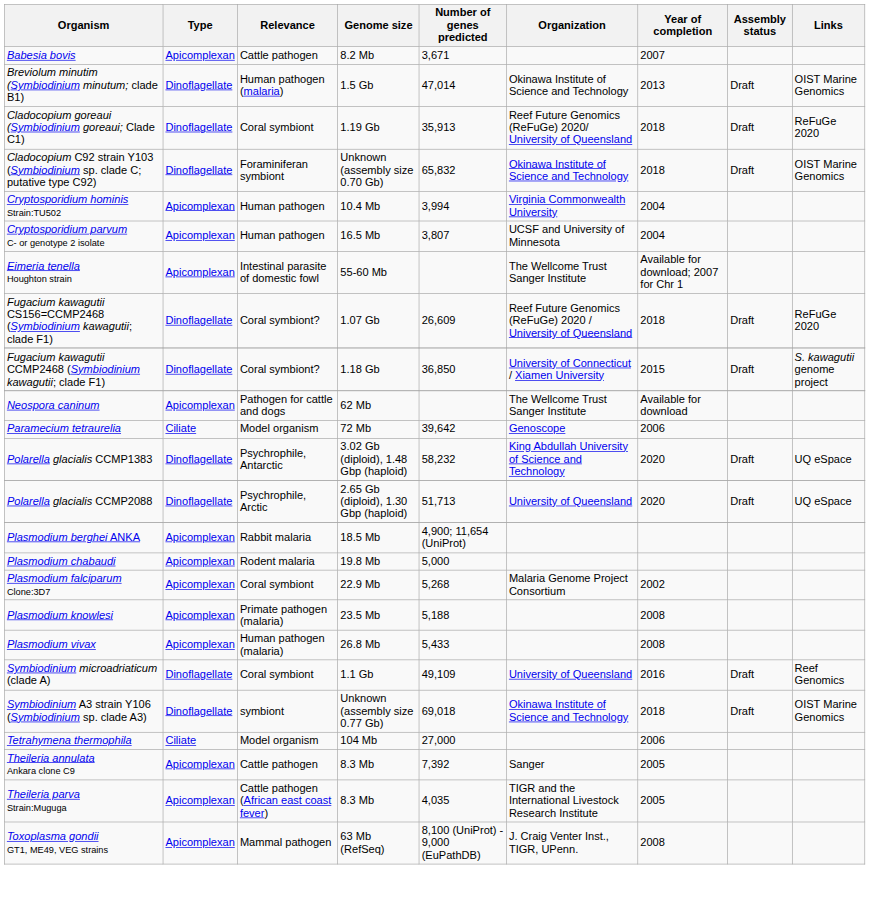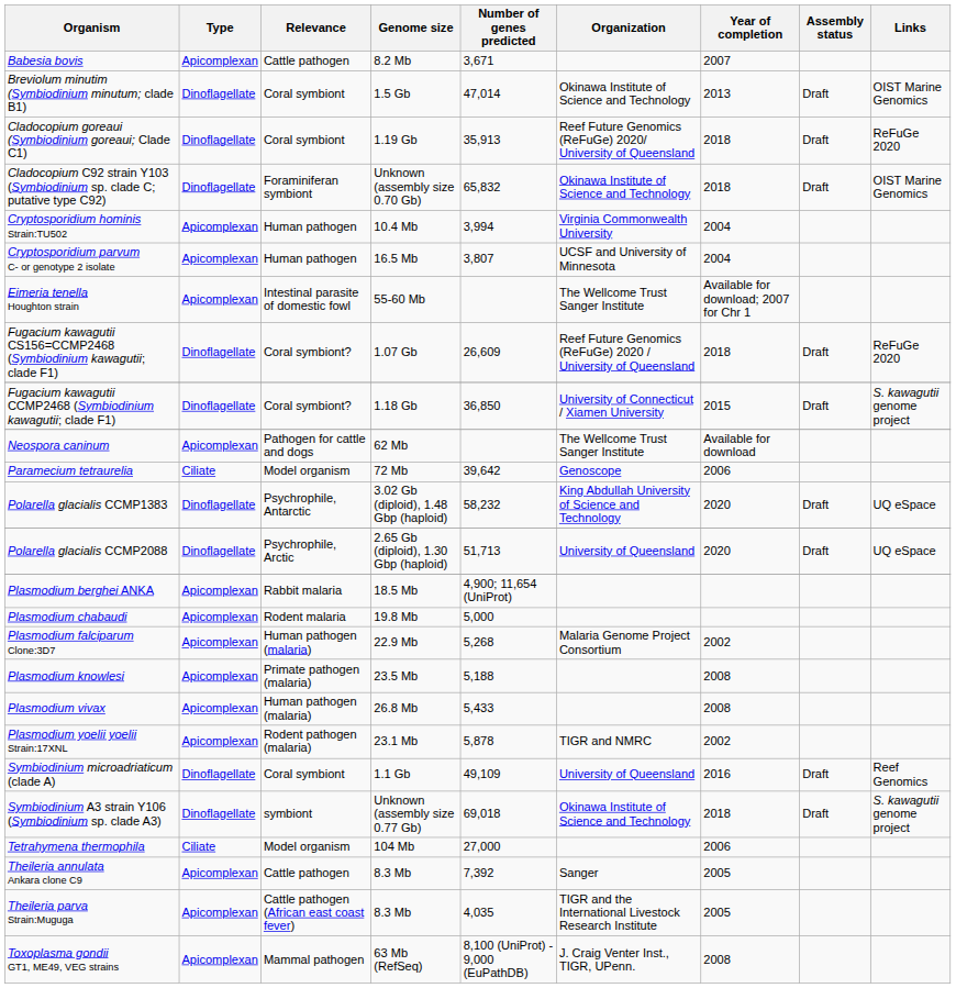 <table class="wikitable sortable" style="border:1px solid #aaa;">
 <tr>
 <th>Organism</th>
 <th>Type</th>
 <th>Relevance</th>
 <th>Genome size</th>
 <th>Number of genes predicted</th>
 <th>Organization</th>
 <th>Year of completion</th>
 <th><strong>Assembly status</strong></th>
 <th>Links</th>
 </tr>
 <tr>
 <td><em><a href='#'>Babesia bovis</a></em></td>
 <td><a href='#'>Apicomplexan</a></td>
 <td>Cattle pathogen</td>
 <td>8.2 Mb</td>
 <td>3,671</td>
 <td></td>
 <td>2007</td>
 <td></td>
 <td></td>
 </tr>
 <tr>
 <td><em>Breviolum minutim (<a href='#'>Symbiodinium</a> minutum;</em> clade B1)</td>
 <td><a href='#'>Dinoflagellate</a></td>
-<td>Human pathogen (<a href='#'>malaria</a>)</td>
+<td>Coral symbiont</td>
 <td>1.5 Gb</td>
 <td>47,014</td>
 <td>Okinawa Institute of Science and Technology</td>
 <td>2013</td>
 <td>Draft</td>
 <td>OIST Marine Genomics</td>
 </tr>
 <tr>
 <td><em>Cladocopium goreaui (<a href='#'>Symbiodinium</a> goreaui;</em> Clade C1)</td>
 <td><a href='#'>Dinoflagellate</a></td>
 <td>Coral symbiont</td>
 <td>1.19 Gb</td>
 <td>35,913</td>
 <td>Reef Future Genomics (ReFuGe) 2020/ <a href='#'>University of Queensland</a></td>
 <td>2018</td>
 <td>Draft</td>
 <td>ReFuGe 2020</td>
 </tr>
 <tr>
 <td><em>Cladocopium</em> C92 strain Y103 (<em><a href='#'>Symbiodinium</a></em> sp. clade C; putative type C92)</td>
 <td><a href='#'>Dinoflagellate</a></td>
 <td>Foraminiferan symbiont</td>
 <td>Unknown (assembly size 0.70 Gb)</td>
 <td>65,832</td>
 <td><a href='#'>Okinawa Institute of Science and Technology</a></td>
 <td>2018</td>
 <td>Draft</td>
 <td>OIST Marine Genomics</td>
 </tr>
 <tr>
 <td><em><a href='#'>Cryptosporidium hominis</a></em><br><small>Strain:TU502</small></td>
 <td><a href='#'>Apicomplexan</a></td>
 <td>Human pathogen</td>
 <td>10.4 Mb</td>
 <td>3,994</td>
 <td><a href='#'>Virginia Commonwealth University</a></td>
 <td>2004</td>
 <td></td>
 <td></td>
 </tr>
 <tr>
 <td><em><a href='#'>Cryptosporidium parvum</a></em><br><small>C- or genotype 2 isolate</small></td>
 <td><a href='#'>Apicomplexan</a></td>
 <td>Human pathogen</td>
 <td>16.5 Mb</td>
 <td>3,807</td>
 <td>UCSF and University of Minnesota</td>
 <td>2004</td>
 <td></td>
 <td></td>
 </tr>
 <tr>
 <td><em><a href='#'>Eimeria tenella</a></em><br><small>Houghton strain</small></td>
 <td><a href='#'>Apicomplexan</a></td>
 <td>Intestinal parasite of domestic fowl</td>
 <td>55-60 Mb</td>
 <td></td>
 <td>The Wellcome Trust Sanger Institute</td>
 <td>Available for download; 2007 for Chr 1</td>
 <td></td>
 <td></td>
 </tr>
 <tr>
 <td><em>Fugacium kawagutii</em> CS156=CCMP2468 (<em><a href='#'>Symbiodinium</a> kawagutii</em>; clade F1)</td>
 <td><a href='#'>Dinoflagellate</a></td>
 <td>Coral symbiont?</td>
 <td>1.07 Gb</td>
 <td>26,609</td>
 <td>Reef Future Genomics (ReFuGe) 2020 / <a href='#'>University of Queensland</a></td>
 <td>2018</td>
 <td>Draft</td>
 <td>ReFuGe 2020</td>
 </tr>
 <tr>
 </tr>
 <tr>
 <td><em>Fugacium kawagutii</em> CCMP2468 (<em><a href='#'>Symbiodinium</a> kawagutii</em>; clade F1)</td>
 <td><a href='#'>Dinoflagellate</a></td>
 <td>Coral symbiont?</td>
 <td>1.18 Gb</td>
 <td>36,850</td>
 <td><a href='#'>University of Connecticut</a> / <a href='#'>Xiamen University</a></td>
 <td>2015</td>
 <td>Draft</td>
 <td><em>S. kawagutii</em> genome project</td>
 </tr>
 <tr>
 </tr>
 <tr>
 <td><em><a href='#'>Neospora caninum</a></em></td>
 <td><a href='#'>Apicomplexan</a></td>
 <td>Pathogen for cattle and dogs</td>
 <td>62 Mb</td>
 <td></td>
 <td>The Wellcome Trust Sanger Institute</td>
 <td>Available for download</td>
 <td></td>
 <td></td>
 </tr>
 <tr>
 <td><em><a href='#'>Paramecium tetraurelia</a></em></td>
 <td><a href='#'>Ciliate</a></td>
 <td>Model organism</td>
 <td>72 Mb</td>
 <td>39,642</td>
 <td><a href='#'>Genoscope</a></td>
 <td>2006</td>
 <td></td>
 <td></td>
 </tr>
 <tr>
 <td><em><a href='#'>Polarella</a> glacialis</em> CCMP1383</td>
 <td><a href='#'>Dinoflagellate</a></td>
 <td>Psychrophile, Antarctic</td>
 <td>3.02 Gb (diploid), 1.48 Gbp (haploid)</td>
 <td>58,232</td>
 <td><a href='#'>King Abdullah University of Science and Technology</a></td>
 <td>2020</td>
 <td>Draft</td>
 <td>UQ eSpace</td>
 </tr>
 <tr>
 </tr>
 <tr>
 <td><em><a href='#'>Polarella</a> glacialis</em> CCMP2088</td>
 <td><a href='#'>Dinoflagellate</a></td>
 <td>Psychrophile, Arctic</td>
 <td>2.65 Gb (diploid), 1.30 Gbp (haploid)</td>
 <td>51,713</td>
 <td><a href='#'>University of Queensland</a></td>
 <td>2020</td>
 <td>Draft</td>
 <td>UQ eSpace</td>
 </tr>
 <tr>
 </tr>
 <tr>
 <td><a href='#'><em>Plasmodium berghei</em> ANKA</a></td>
 <td><a href='#'>Apicomplexan</a></td>
 <td>Rabbit malaria</td>
 <td>18.5 Mb</td>
 <td>4,900; 11,654 (UniProt)</td>
 <td></td>
 <td></td>
 <td></td>
 <td></td>
 </tr>
 <tr>
 <td><em><a href='#'>Plasmodium chabaudi</a></em></td>
 <td><a href='#'>Apicomplexan</a></td>
 <td>Rodent malaria</td>
 <td>19.8 Mb</td>
 <td>5,000</td>
 <td></td>
 <td></td>
 <td></td>
 <td></td>
 </tr>
 <tr>
 <td><em><a href='#'>Plasmodium falciparum</a></em><br><small>Clone:3D7</small></td>
 <td><a href='#'>Apicomplexan</a></td>
-<td>Coral symbiont</td>
+<td>Human pathogen (<a href='#'>malaria</a>)</td>
 <td>22.9 Mb</td>
 <td>5,268</td>
 <td>Malaria Genome Project Consortium</td>
 <td>2002</td>
 <td></td>
 <td></td>
 </tr>
 <tr>
 <td><em><a href='#'>Plasmodium knowlesi</a></em></td>
 <td><a href='#'>Apicomplexan</a></td>
 <td>Primate pathogen (malaria)</td>
 <td>23.5 Mb</td>
 <td>5,188</td>
 <td></td>
 <td>2008</td>
 <td></td>
 <td></td>
 </tr>
 <tr>
 <td><em><a href='#'>Plasmodium vivax</a></em></td>
 <td><a href='#'>Apicomplexan</a></td>
 <td>Human pathogen (malaria)</td>
 <td>26.8 Mb</td>
 <td>5,433</td>
 <td></td>
 <td>2008</td>
 <td></td>
 <td></td>
 </tr>
 <tr>
+<td><em><a href='#'>Plasmodium yoelii yoelii</a></em><br><small>Strain:17XNL</small></td>
+<td><a href='#'>Apicomplexan</a></td>
+<td>Rodent pathogen (malaria)</td>
+<td>23.1 Mb</td>
+<td>5,878</td>
+<td>TIGR and NMRC</td>
+<td>2002</td>
+<td></td>
+<td></td>
+</tr>
+<tr>
 <td><em><a href='#'>Symbiodinium</a> microadriaticum</em> (clade A)</td>
 <td><a href='#'>Dinoflagellate</a></td>
 <td>Coral symbiont</td>
 <td>1.1 Gb</td>
 <td>49,109</td>
 <td><a href='#'>University of Queensland</a></td>
 <td>2016</td>
 <td>Draft</td>
 <td>Reef Genomics</td>
 </tr>
 <tr>
 <td><em><a href='#'>Symbiodinium</a></em> A3 strain Y106 (<em><a href='#'>Symbiodinium</a></em> sp. clade A3)</td>
 <td><a href='#'>Dinoflagellate</a></td>
 <td>symbiont</td>
 <td>Unknown (assembly size 0.77 Gb)</td>
 <td>69,018</td>
 <td><a href='#'>Okinawa Institute of Science and Technology</a></td>
 <td>2018</td>
 <td>Draft</td>
-<td>OIST Marine Genomics</td>
+<td><em>S. kawagutii</em> genome project</td>
 </tr>
 <tr>
 <td><em><a href='#'>Tetrahymena thermophila</a></em></td>
 <td><a href='#'>Ciliate</a></td>
 <td>Model organism</td>
 <td>104 Mb</td>
 <td>27,000</td>
 <td></td>
 <td>2006</td>
 <td></td>
 <td></td>
 </tr>
 <tr>
 <td><em><a href='#'>Theileria annulata</a></em><br><small>Ankara clone C9</small></td>
 <td><a href='#'>Apicomplexan</a></td>
 <td>Cattle pathogen</td>
 <td>8.3 Mb</td>
 <td>7,392</td>
 <td>Sanger</td>
 <td>2005</td>
 <td></td>
 <td></td>
 </tr>
 <tr>
 <td><em><a href='#'>Theileria parva</a></em><br><small>Strain:Muguga</small></td>
 <td><a href='#'>Apicomplexan</a></td>
 <td>Cattle pathogen (<a href='#'>African east coast fever</a>)</td>
 <td>8.3 Mb</td>
 <td>4,035</td>
 <td>TIGR and the International Livestock Research Institute</td>
 <td>2005</td>
 <td></td>
 <td></td>
 </tr>
 <tr>
 <td><em><a href='#'>Toxoplasma gondii</a></em><br><small>GT1, ME49, VEG strains</small></td>
 <td><a href='#'>Apicomplexan</a></td>
 <td>Mammal pathogen</td>
 <td>63 Mb (RefSeq)</td>
 <td>8,100 (UniProt) - 9,000 (EuPathDB)</td>
 <td>J. Craig Venter Inst., TIGR, UPenn.</td>
 <td>2008</td>
 <td></td>
 <td></td>
 </tr>
 </table>
